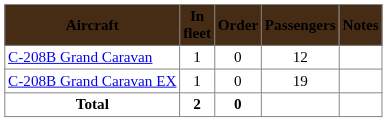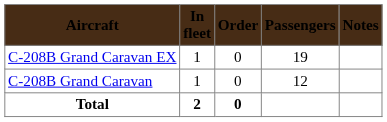 <table class="toccolours" border="1" cellpadding="3" style="margin:1em auto; border-collapse:collapse;">
 <tr style="background:#472c15;">
 <th><span>Aircraft</span></th>
 <th style="width:25px;"><span>In fleet</span></th>
 <th><span>Order</span></th>
 <th><span>Passengers</span></th>
 <th><span>Notes</span></th>
 </tr>
 <tr>
+<td><a href='#'>C-208B Grand Caravan EX</a></td>
+<td align=center>1</td>
+<td align=center>0</td>
+<td align=center>19</td>
+<td align="center"></td>
+</tr>
+<tr>
 <td><a href='#'>C-208B Grand Caravan</a></td>
 <td align=center>1</td>
 <td align=center>0</td>
 <td align=center>12</td>
-<td align="center"></td>
-</tr>
-<tr>
-<td><a href='#'>C-208B Grand Caravan EX</a></td>
-<td align=center>1</td>
-<td align=center>0</td>
-<td align=center>19</td>
 <td align="center"></td>
 </tr>
 <tr>
 <td align="center"><strong>Total</strong></td>
 <td align="center"><strong>2</strong></td>
 <td align="center"><strong>0</strong></td>
 <td align="center"></td>
 <td></td>
 </tr>
 </table>
